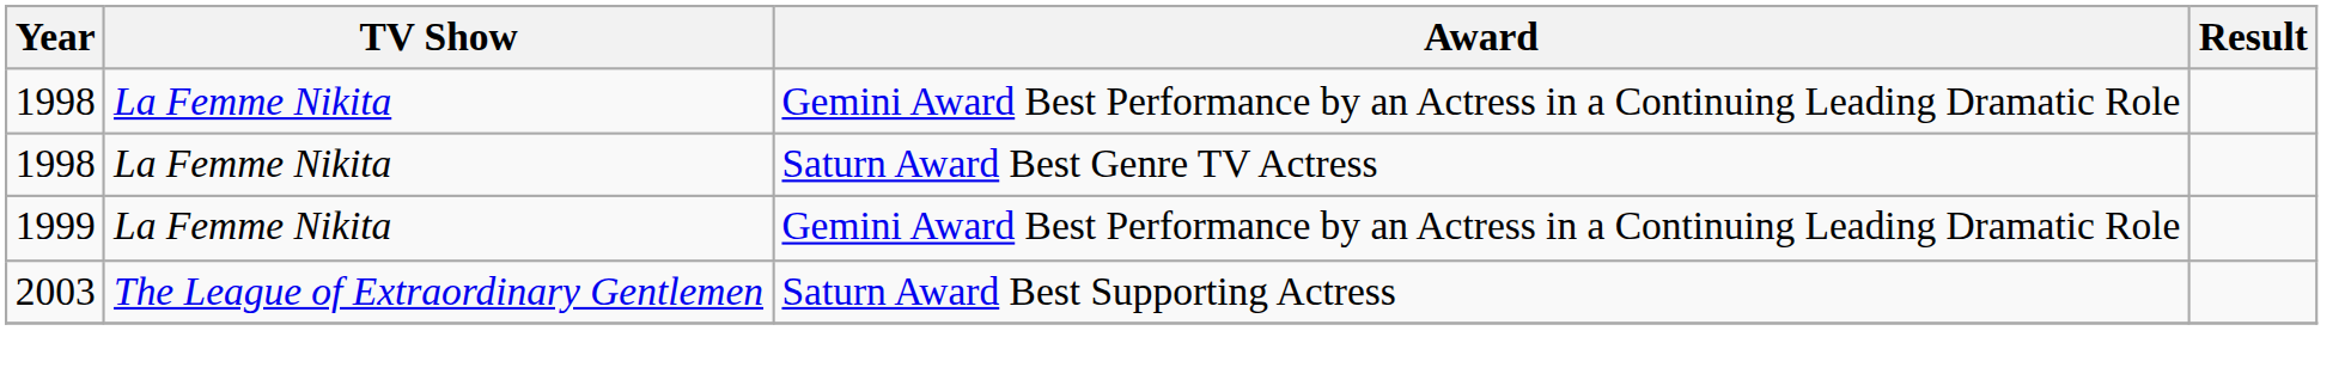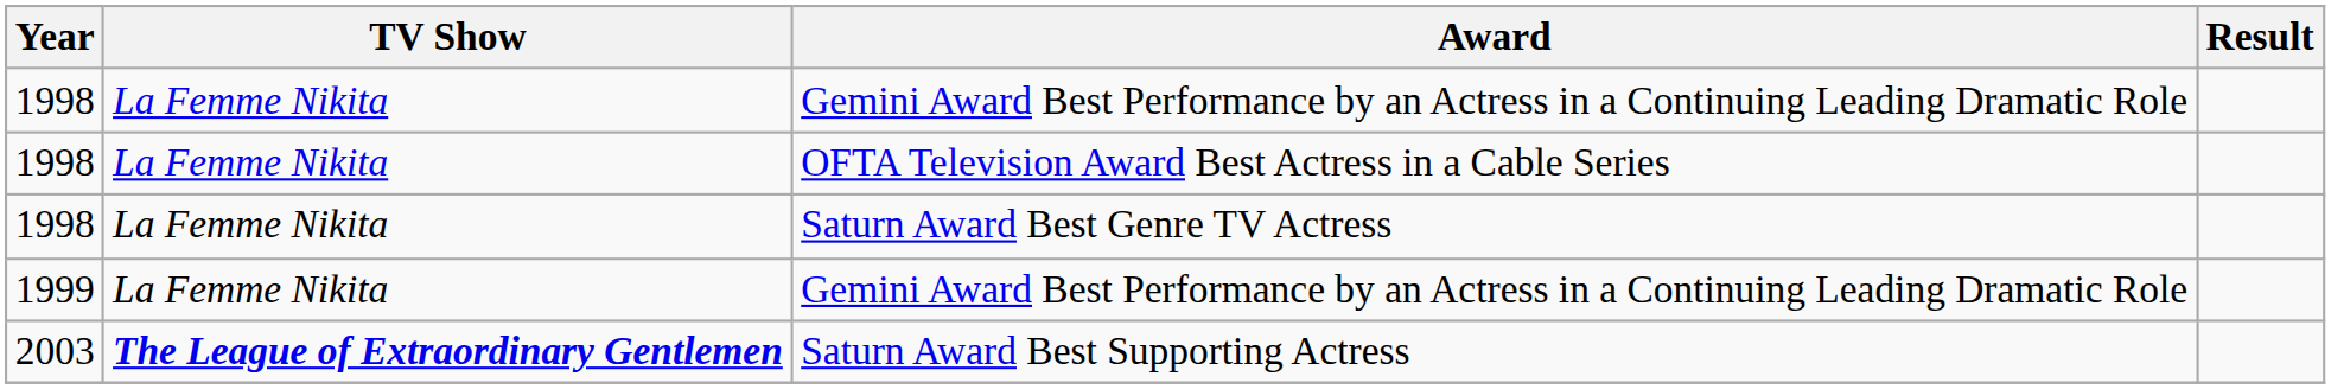 <table class="wikitable">
 <tr>
 <th>Year</th>
 <th>TV Show</th>
 <th>Award</th>
 <th>Result</th>
 </tr>
 <tr>
 <td>1998</td>
 <td><em><a href='#'>La Femme Nikita</a></em></td>
 <td><a href='#'>Gemini Award</a> Best Performance by an Actress in a Continuing Leading Dramatic Role</td>
+<td></td>
+</tr>
+<tr>
+<td>1998</td>
+<td><em><a href='#'>La Femme Nikita</a></em></td>
+<td><a href='#'>OFTA Television Award</a> Best Actress in a Cable Series</td>
 <td></td>
 </tr>
 <tr>
 <td>1998</td>
 <td><em>La Femme Nikita</em></td>
 <td><a href='#'>Saturn Award</a> Best Genre TV Actress</td>
 <td></td>
 </tr>
 <tr>
 <td>1999</td>
 <td><em>La Femme Nikita</em></td>
 <td><a href='#'>Gemini Award</a> Best Performance by an Actress in a Continuing Leading Dramatic Role</td>
 <td></td>
 </tr>
 <tr>
 <td>2003</td>
-<td><em><a href='#'>The League of Extraordinary Gentlemen</a></em></td>
+<td><strong><em><a href='#'>The League of Extraordinary Gentlemen</a></em></strong></td>
 <td><a href='#'>Saturn Award</a> Best Supporting Actress</td>
 <td></td>
 </tr>
 <tr>
 </tr>
 </table>
